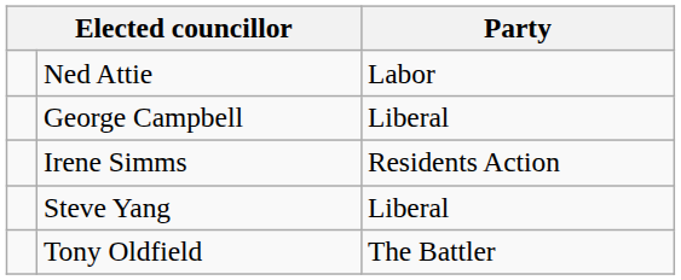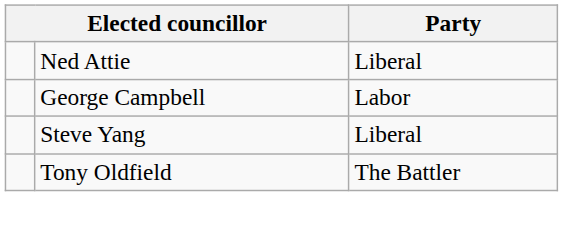 <table class="wikitable" style="float:right;clear:right;width:30%">
 <tr>
 <th colspan="2">Elected councillor</th>
 <th>Party</th>
 </tr>
 <tr>
 <td> </td>
 <td>Ned Attie</td>
-<td>Labor</td>
+<td>Liberal</td>
 </tr>
 <tr>
 <td> </td>
 <td>George Campbell</td>
-<td>Liberal</td>
-</tr>
-<tr>
-<td> </td>
-<td>Irene Simms</td>
-<td>Residents Action</td>
+<td>Labor</td>
 </tr>
 <tr>
 <td> </td>
 <td>Steve Yang</td>
 <td>Liberal</td>
 </tr>
 <tr>
 <td> </td>
 <td>Tony Oldfield</td>
 <td>The Battler</td>
 </tr>
 </table>
